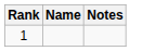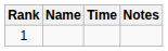 <table class="sortable wikitable" style="text-align:center;">
 <tr>
 <th>Rank</th>
 <th>Name</th>
+<th>Time</th>
 <th>Notes</th>
 </tr>
 <tr>
 <td>1</td>
 <td align=left></td>
 <td></td>
+<td></td>
 </tr>
 </table>
